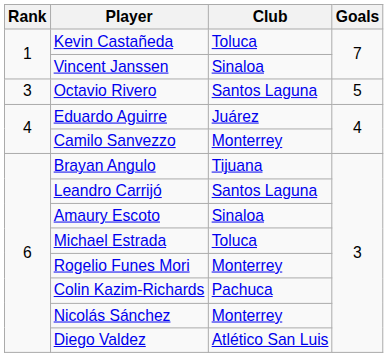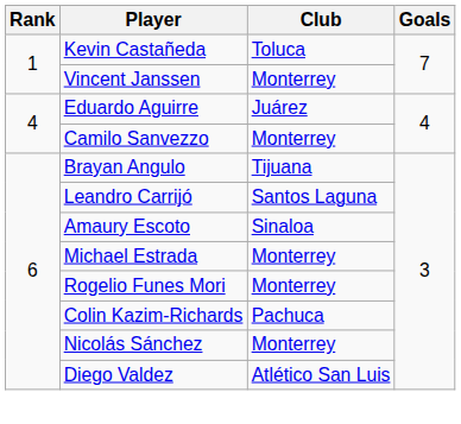 <table class="wikitable">
 <tr>
 <th>Rank</th>
 <th>Player</th>
 <th>Club</th>
 <th>Goals</th>
 </tr>
 <tr>
 <td align=center rowspan=2>1</td>
 <td> <a href='#'>Kevin Castañeda</a></td>
 <td><a href='#'>Toluca</a></td>
 <td align=center rowspan=2>7</td>
 </tr>
 <tr>
 <td> <a href='#'>Vincent Janssen</a></td>
-<td><a href='#'>Sinaloa</a></td>
-</tr>
-<tr>
-<td align=center rowspan=1>3</td>
-<td> <a href='#'>Octavio Rivero</a></td>
-<td><a href='#'>Santos Laguna</a></td>
-<td align=center rowspan=1>5</td>
+<td><a href='#'>Monterrey</a></td>
 </tr>
 <tr>
 <td align=center rowspan=2>4</td>
 <td> <a href='#'>Eduardo Aguirre</a></td>
 <td><a href='#'>Juárez</a></td>
 <td align=center rowspan=2>4</td>
 </tr>
 <tr>
 <td> <a href='#'>Camilo Sanvezzo</a></td>
 <td><a href='#'>Monterrey</a></td>
 </tr>
 <tr>
 <td align=center rowspan=8>6</td>
 <td> <a href='#'>Brayan Angulo</a></td>
 <td><a href='#'>Tijuana</a></td>
 <td align=center rowspan=8>3</td>
 </tr>
 <tr>
 <td> <a href='#'>Leandro Carrijó</a></td>
 <td><a href='#'>Santos Laguna</a></td>
 </tr>
 <tr>
 <td> <a href='#'>Amaury Escoto</a></td>
 <td><a href='#'>Sinaloa</a></td>
 </tr>
 <tr>
 <td> <a href='#'>Michael Estrada</a></td>
-<td><a href='#'>Toluca</a></td>
+<td><a href='#'>Monterrey</a></td>
 </tr>
 <tr>
 <td> <a href='#'>Rogelio Funes Mori</a></td>
 <td><a href='#'>Monterrey</a></td>
 </tr>
 <tr>
 <td> <a href='#'>Colin Kazim-Richards</a></td>
 <td><a href='#'>Pachuca</a></td>
 </tr>
 <tr>
 <td> <a href='#'>Nicolás Sánchez</a></td>
 <td><a href='#'>Monterrey</a></td>
 </tr>
 <tr>
 <td> <a href='#'>Diego Valdez</a></td>
 <td><a href='#'>Atlético San Luis</a></td>
 </tr>
 </table>
